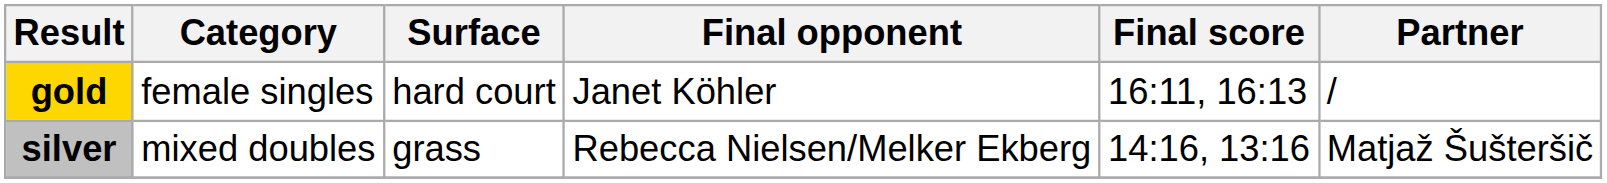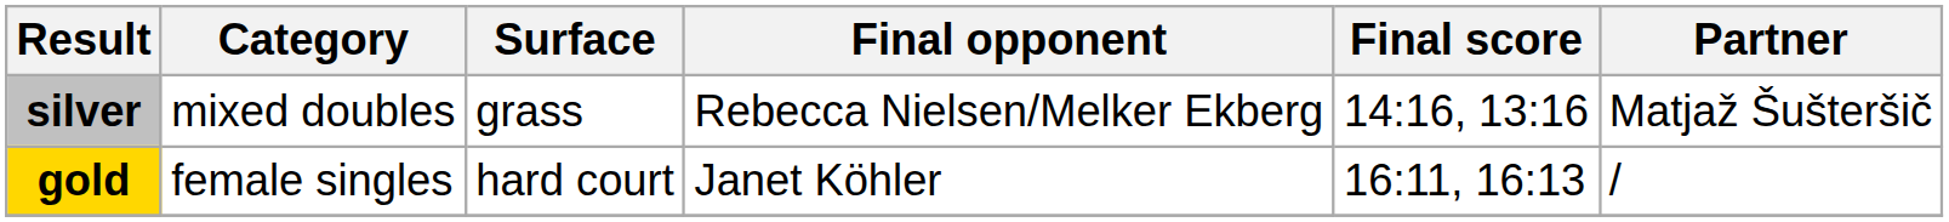 <table class=wikitable>
 <tr>
 <th>Result</th>
 <th>Category</th>
 <th>Surface</th>
 <th>Final opponent</th>
 <th>Final score</th>
 <th>Partner</th>
 </tr>
 <tr bgcolor=white>
+<th style="background:silver;"><strong>silver</strong></th>
+<td>mixed doubles</td>
+<td>grass</td>
+<td> Rebecca Nielsen/Melker Ekberg</td>
+<td>14:16, 13:16</td>
+<td> Matjaž Šušteršič</td>
+</tr>
+<tr bgcolor=white>
 <th style="background:gold;"><strong>gold</strong></th>
 <td>female singles</td>
 <td>hard court</td>
 <td> Janet Köhler</td>
 <td>16:11, 16:13</td>
 <td>/</td>
 </tr>
-<tr bgcolor=white>
-<th style="background:silver;"><strong>silver</strong></th>
-<td>mixed doubles</td>
-<td>grass</td>
-<td> Rebecca Nielsen/Melker Ekberg</td>
-<td>14:16, 13:16</td>
-<td> Matjaž Šušteršič</td>
-</tr>
 <tr bgcolor=moccasin>
 </tr>
 </table>
